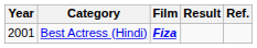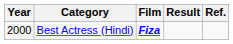 <table class="wikitable">
 <tr>
 <th>Year</th>
 <th>Category</th>
 <th>Film</th>
 <th>Result</th>
 <th>Ref.</th>
 </tr>
 <tr>
-<td>2001</td>
+<td>2000</td>
 <td><a href='#'>Best Actress (Hindi)</a></td>
 <td><strong><em><a href='#'>Fiza</a></em></strong></td>
 <td></td>
 <td></td>
 </tr>
 </table>
